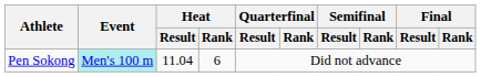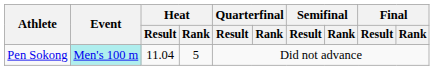 <table class="wikitable" style="font-size:90%">
 <tr>
 <th rowspan="2">Athlete</th>
 <th rowspan="2">Event</th>
 <th colspan="2">Heat</th>
 <th colspan="2">Quarterfinal</th>
 <th colspan="2">Semifinal</th>
 <th colspan="2">Final</th>
 </tr>
 <tr style="font-size:95%">
 <th>Result</th>
 <th>Rank</th>
 <th>Result</th>
 <th>Rank</th>
 <th>Result</th>
 <th>Rank</th>
 <th>Result</th>
 <th>Rank</th>
 </tr>
 <tr align=center>
 <td align=left><a href='#'>Pen Sokong</a></td>
 <td align=left style="background: paleturquoise;"><a href='#'>Men's 100 m</a></td>
 <td>11.04</td>
-<td>6</td>
+<td>5</td>
 <td colspan="6">Did not advance</td>
 </tr>
 </table>
